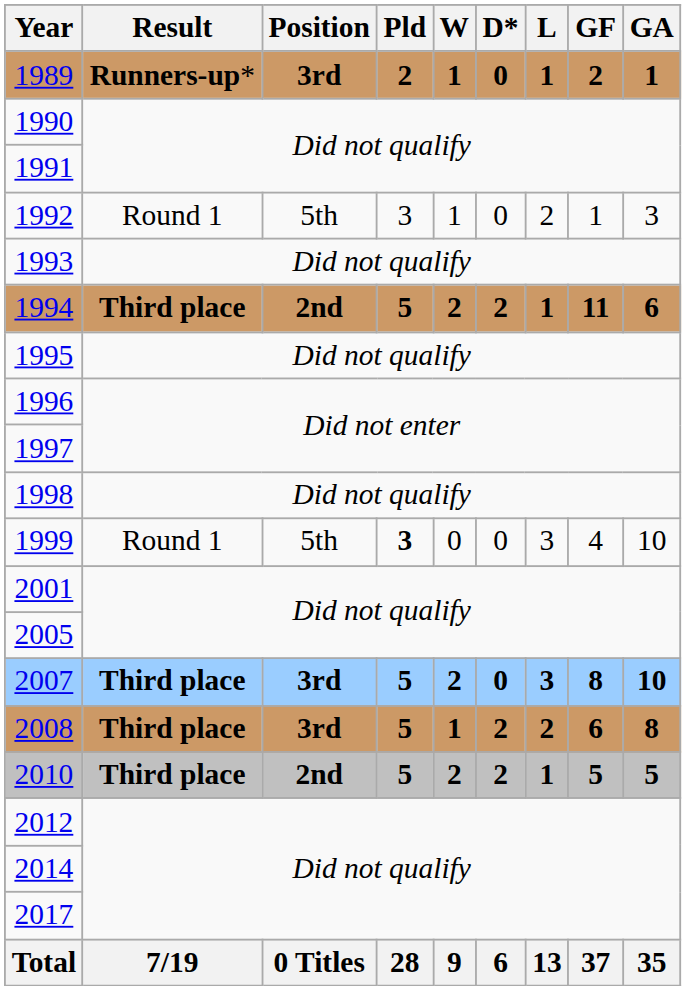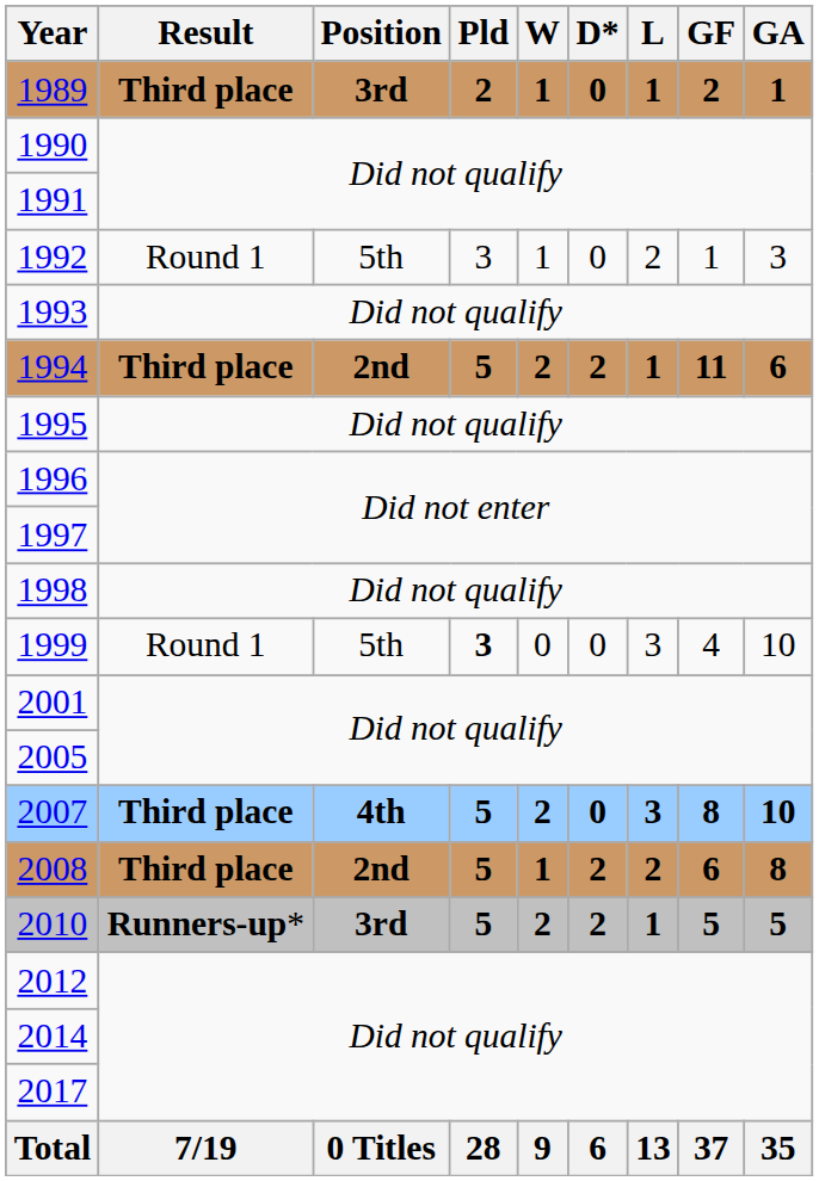 <table class="wikitable" style="text-align: center;">
 <tr>
 <th>Year</th>
 <th>Result</th>
 <th>Position</th>
 <th>Pld</th>
 <th>W</th>
 <th>D*</th>
 <th>L</th>
 <th>GF</th>
 <th>GA</th>
 </tr>
 <tr bgcolor=#cc9966>
 <td> <a href='#'>1989</a></td>
-<td><strong>Runners-up</strong>*</td>
+<td><strong>Third place</strong></td>
 <td><strong>3rd</strong></td>
 <td><strong>2</strong></td>
 <td><strong>1</strong></td>
 <td><strong>0</strong></td>
 <td><strong>1</strong></td>
 <td><strong>2</strong></td>
 <td><strong>1</strong></td>
 </tr>
 <tr>
 <td> <a href='#'>1990</a></td>
 <td rowspan=2 colspan=8><em>Did not qualify</em></td>
 </tr>
 <tr>
 <td> <a href='#'>1991</a></td>
 </tr>
 <tr>
 <td> <a href='#'>1992</a></td>
 <td>Round 1</td>
 <td>5th</td>
 <td>3</td>
 <td>1</td>
 <td>0</td>
 <td>2</td>
 <td>1</td>
 <td>3</td>
 </tr>
 <tr>
 <td> <a href='#'>1993</a></td>
 <td colspan=8><em>Did not qualify</em></td>
 </tr>
 <tr bgcolor=#cc9966>
 <td> <a href='#'>1994</a></td>
 <td><strong>Third place</strong></td>
 <td><strong>2nd</strong></td>
 <td><strong>5</strong></td>
 <td><strong>2</strong></td>
 <td><strong>2</strong></td>
 <td><strong>1</strong></td>
 <td><strong>11</strong></td>
 <td><strong>6</strong></td>
 </tr>
 <tr>
 <td> <a href='#'>1995</a></td>
 <td colspan=8><em>Did not qualify</em></td>
 </tr>
 <tr>
 <td> <a href='#'>1996</a></td>
 <td rowspan=2 colspan=8><em>Did not enter</em></td>
 </tr>
 <tr>
 <td> <a href='#'>1997</a></td>
 </tr>
 <tr>
 <td> <a href='#'>1998</a></td>
 <td colspan=8><em>Did not qualify</em></td>
 </tr>
 <tr>
 <td> <a href='#'>1999</a></td>
 <td>Round 1</td>
 <td>5th</td>
 <td><strong>3</strong></td>
 <td>0</td>
 <td>0</td>
 <td>3</td>
 <td>4</td>
 <td>10</td>
 </tr>
 <tr>
 <td> <a href='#'>2001</a></td>
 <td rowspan=2 colspan=9><em>Did not qualify</em></td>
 </tr>
 <tr>
 <td> <a href='#'>2005</a></td>
 </tr>
 <tr style="background:#9acdff">
 <td> <a href='#'>2007</a></td>
 <td><strong>Third place</strong></td>
-<td><strong>3rd</strong></td>
+<td><strong>4th</strong></td>
 <td><strong>5</strong></td>
 <td><strong>2</strong></td>
 <td><strong>0</strong></td>
 <td><strong>3</strong></td>
 <td><strong>8</strong></td>
 <td><strong>10</strong></td>
 </tr>
 <tr bgcolor=#cc9966>
 <td> <a href='#'>2008</a></td>
 <td><strong>Third place</strong></td>
-<td><strong>3rd</strong></td>
+<td><strong>2nd</strong></td>
 <td><strong>5</strong></td>
 <td><strong>1</strong></td>
 <td><strong>2</strong></td>
 <td><strong>2</strong></td>
 <td><strong>6</strong></td>
 <td><strong>8</strong></td>
 </tr>
 <tr bgcolor=#C0C0C0>
 <td> <a href='#'>2010</a></td>
-<td><strong>Third place</strong></td>
-<td><strong>2nd</strong></td>
+<td><strong>Runners-up</strong>*</td>
+<td><strong>3rd</strong></td>
 <td><strong>5</strong></td>
 <td><strong>2</strong></td>
 <td><strong>2</strong></td>
 <td><strong>1</strong></td>
 <td><strong>5</strong></td>
 <td><strong>5</strong></td>
 </tr>
 <tr>
 <td> <a href='#'>2012</a></td>
 <td rowspan=3 colspan=8><em>Did not qualify</em></td>
 </tr>
 <tr>
 <td> <a href='#'>2014</a></td>
 </tr>
 <tr>
 <td> <a href='#'>2017</a></td>
 </tr>
 <tr>
 <th>Total</th>
 <th>7/19</th>
 <th>0 Titles</th>
 <th>28</th>
 <th>9</th>
 <th>6</th>
 <th>13</th>
 <th>37</th>
 <th>35</th>
 </tr>
 </table>
